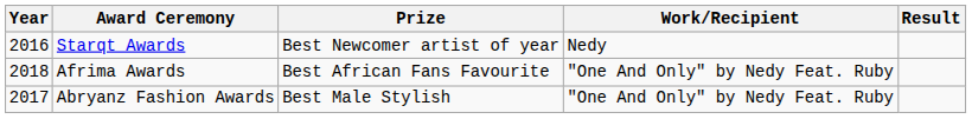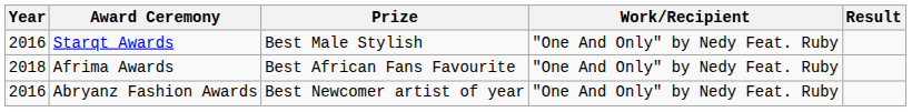 <table class="wikitable">
 <tr>
 <th>Year</th>
 <th>Award Ceremony</th>
 <th>Prize</th>
 <th>Work/Recipient</th>
 <th>Result</th>
 </tr>
 <tr>
 <td>2016</td>
 <td><a href='#'>Starqt Awards</a></td>
-<td>Best Newcomer artist of year</td>
-<td>Nedy</td>
+<td>Best Male Stylish</td>
+<td>"One And Only" by Nedy Feat. Ruby</td>
 <td></td>
 </tr>
 <tr>
 <td>2018</td>
 <td>Afrima Awards</td>
 <td>Best African Fans Favourite</td>
 <td>"One And Only" by Nedy Feat. Ruby</td>
 <td></td>
 </tr>
 <tr>
-<td>2017</td>
+<td>2016</td>
 <td>Abryanz Fashion Awards</td>
-<td>Best Male Stylish</td>
+<td>Best Newcomer artist of year</td>
 <td>"One And Only" by Nedy Feat. Ruby</td>
 <td></td>
 </tr>
 </table>
